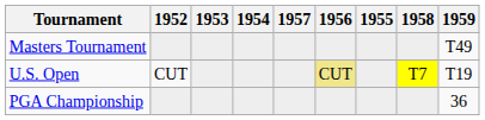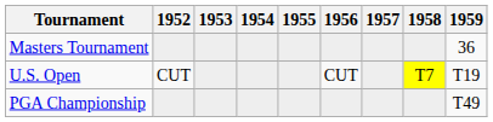 <table class="wikitable" style="font-size:95%;text-align:center;">
 <tr>
 <th>Tournament</th>
 <th>1952</th>
 <th>1953</th>
 <th>1954</th>
+<th>1955</th>
+<th>1956</th>
 <th>1957</th>
-<th>1956</th>
-<th>1955</th>
 <th>1958</th>
 <th>1959</th>
 </tr>
 <tr>
 <td align=left><a href='#'>Masters Tournament</a></td>
 <td style="background:#eeeeee;"></td>
 <td style="background:#eeeeee;"></td>
 <td style="background:#eeeeee;"></td>
 <td style="background:#eeeeee;"></td>
 <td style="background:#eeeeee;"></td>
 <td style="background:#eeeeee;"></td>
 <td style="background:#eeeeee;"></td>
-<td>T49</td>
+<td>36</td>
 </tr>
 <tr>
 <td align=left><a href='#'>U.S. Open</a></td>
 <td>CUT</td>
 <td style="background:#eeeeee;"></td>
 <td style="background:#eeeeee;"></td>
 <td style="background:#eeeeee;"></td>
-<td style="background: khaki;">CUT</td>
+<td>CUT</td>
 <td style="background:#eeeeee;"></td>
 <td style="background:yellow;">T7</td>
 <td>T19</td>
 </tr>
 <tr>
 <td align=left><a href='#'>PGA Championship</a></td>
 <td style="background:#eeeeee;"></td>
 <td style="background:#eeeeee;"></td>
 <td style="background:#eeeeee;"></td>
 <td style="background:#eeeeee;"></td>
 <td style="background:#eeeeee;"></td>
 <td style="background:#eeeeee;"></td>
 <td style="background:#eeeeee;"></td>
-<td>36</td>
+<td>T49</td>
 </tr>
 </table>
